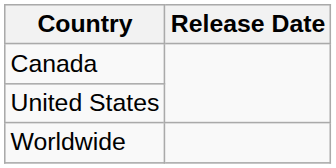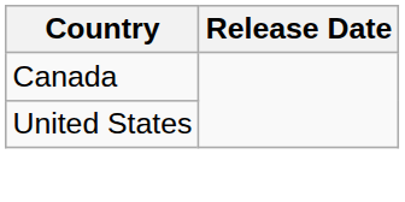 <table class="wikitable">
 <tr>
 <th>Country</th>
 <th>Release Date</th>
 </tr>
 <tr>
 <td>Canada</td>
 <td rowspan="2"></td>
 </tr>
 <tr>
 <td>United States</td>
 </tr>
-<tr>
-<td>Worldwide</td>
-<td></td>
-</tr>
 </table>
